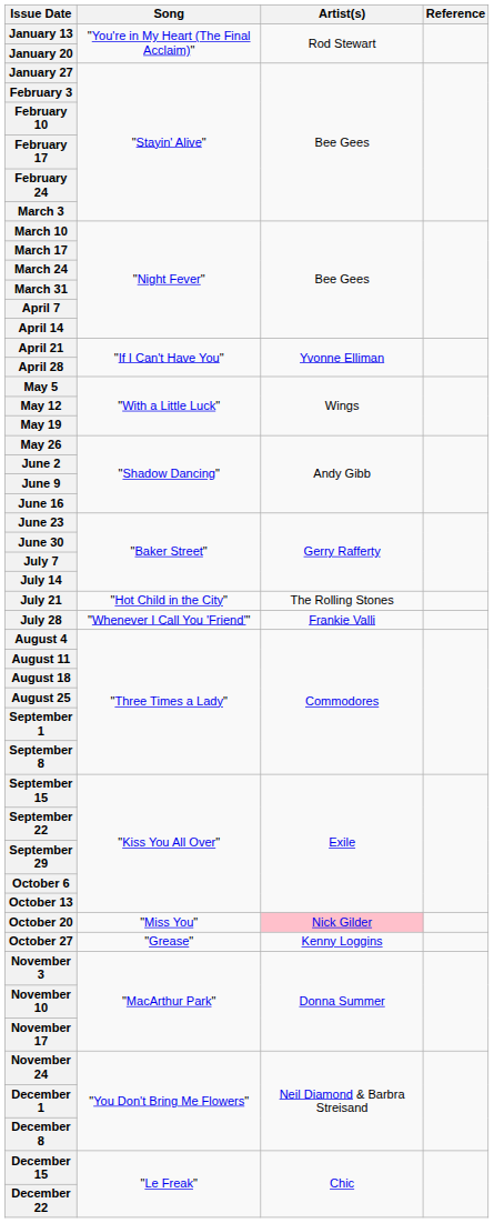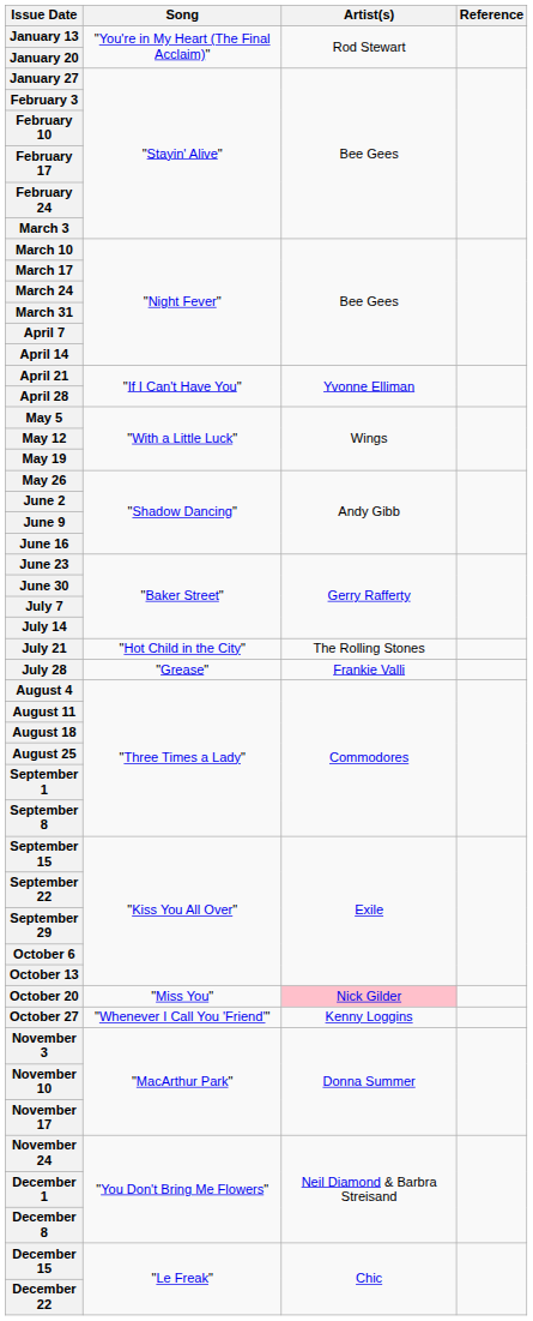 <table class="wikitable plainrowheaders" style="text-align: center" width="50%">
 <tr>
 <th width=15%>Issue Date</th>
 <th width=40%>Song</th>
 <th width=35%>Artist(s)</th>
 <th width=10%>Reference</th>
 </tr>
 <tr>
 <th scope="row">January 13</th>
 <td rowspan="2">"<a href='#'>You're in My Heart (The Final Acclaim)</a>"</td>
 <td rowspan="2">Rod Stewart</td>
 <td rowspan="2"></td>
 </tr>
 <tr>
 <th scope="row">January 20</th>
 </tr>
 <tr>
 <th scope="row">January 27</th>
 <td rowspan="6">"<a href='#'>Stayin' Alive</a>"</td>
 <td rowspan="6">Bee Gees</td>
 <td rowspan="6"></td>
 </tr>
 <tr>
 <th scope="row">February 3</th>
 </tr>
 <tr>
 <th scope="row">February 10</th>
 </tr>
 <tr>
 <th scope="row">February 17</th>
 </tr>
 <tr>
 <th scope="row">February 24</th>
 </tr>
 <tr>
 <th scope="row">March 3</th>
 </tr>
 <tr>
 <th scope="row">March 10</th>
 <td rowspan="6">"<a href='#'>Night Fever</a>"</td>
 <td rowspan="6">Bee Gees</td>
 <td rowspan="6"></td>
 </tr>
 <tr>
 <th scope="row">March 17</th>
 </tr>
 <tr>
 <th scope="row">March 24</th>
 </tr>
 <tr>
 <th scope="row">March 31</th>
 </tr>
 <tr>
 <th scope="row">April 7</th>
 </tr>
 <tr>
 <th scope="row">April 14</th>
 </tr>
 <tr>
 <th scope="row">April 21</th>
 <td rowspan="2">"<a href='#'>If I Can't Have You</a>"</td>
 <td rowspan="2"><a href='#'>Yvonne Elliman</a></td>
 <td rowspan="2"></td>
 </tr>
 <tr>
 <th scope="row">April 28</th>
 </tr>
 <tr>
 <th scope="row">May 5</th>
 <td rowspan="3">"<a href='#'>With a Little Luck</a>"</td>
 <td rowspan="3">Wings</td>
 <td rowspan="3"></td>
 </tr>
 <tr>
 <th scope="row">May 12</th>
 </tr>
 <tr>
 <th scope="row">May 19</th>
 </tr>
 <tr>
 <th scope="row">May 26</th>
 <td rowspan="4">"<a href='#'>Shadow Dancing</a>"</td>
 <td rowspan="4">Andy Gibb</td>
 <td rowspan="4"></td>
 </tr>
 <tr>
 <th scope="row">June 2</th>
 </tr>
 <tr>
 <th scope="row">June 9</th>
 </tr>
 <tr>
 <th scope="row">June 16</th>
 </tr>
 <tr>
 <th scope="row">June 23</th>
 <td rowspan="4">"<a href='#'>Baker Street</a>"</td>
 <td rowspan="4"><a href='#'>Gerry Rafferty</a></td>
 <td rowspan="4"></td>
 </tr>
 <tr>
 <th scope="row">June 30</th>
 </tr>
 <tr>
 <th scope="row">July 7</th>
 </tr>
 <tr>
 <th scope="row">July 14</th>
 </tr>
 <tr>
 <th scope="row">July 21</th>
 <td>"<a href='#'>Hot Child in the City</a>"</td>
 <td>The Rolling Stones</td>
 <td></td>
 </tr>
 <tr>
 <th scope="row">July 28</th>
-<td>"<a href='#'>Whenever I Call You 'Friend'</a>"</td>
+<td>"<a href='#'>Grease</a>"</td>
 <td><a href='#'>Frankie Valli</a></td>
 <td></td>
 </tr>
 <tr>
 <th scope="row">August 4</th>
 <td rowspan="6">"<a href='#'>Three Times a Lady</a>"</td>
 <td rowspan="6"><a href='#'>Commodores</a></td>
 <td rowspan="6"></td>
 </tr>
 <tr>
 <th scope="row">August 11</th>
 </tr>
 <tr>
 <th scope="row">August 18</th>
 </tr>
 <tr>
 <th scope="row">August 25</th>
 </tr>
 <tr>
 <th scope="row">September 1</th>
 </tr>
 <tr>
 <th scope="row">September 8</th>
 </tr>
 <tr>
 <th scope="row">September 15</th>
 <td rowspan="5">"<a href='#'>Kiss You All Over</a>"</td>
 <td rowspan="5"><a href='#'>Exile</a></td>
 <td rowspan="5"></td>
 </tr>
 <tr>
 <th scope="row">September 22</th>
 </tr>
 <tr>
 <th scope="row">September 29</th>
 </tr>
 <tr>
 <th scope="row">October 6</th>
 </tr>
 <tr>
 <th scope="row">October 13</th>
 </tr>
 <tr>
 <th scope="row">October 20</th>
 <td>"<a href='#'>Miss You</a>"</td>
 <td style="background: pink;"><a href='#'>Nick Gilder</a></td>
 <td></td>
 </tr>
 <tr>
 <th scope="row">October 27</th>
-<td>"<a href='#'>Grease</a>"</td>
+<td>"<a href='#'>Whenever I Call You 'Friend'</a>"</td>
 <td><a href='#'>Kenny Loggins</a></td>
 <td></td>
 </tr>
 <tr>
 <th scope="row">November 3</th>
 <td rowspan="3">"<a href='#'>MacArthur Park</a>"</td>
 <td rowspan="3"><a href='#'>Donna Summer</a></td>
 <td rowspan="3"></td>
 </tr>
 <tr>
 <th scope="row">November 10</th>
 </tr>
 <tr>
 <th scope="row">November 17</th>
 </tr>
 <tr>
 <th scope="row">November 24</th>
 <td rowspan="3">"<a href='#'>You Don't Bring Me Flowers</a>"</td>
 <td rowspan="3"><a href='#'>Neil Diamond</a> & Barbra Streisand</td>
 <td rowspan="3"></td>
 </tr>
 <tr>
 <th scope="row">December 1</th>
 </tr>
 <tr>
 <th scope="row">December 8</th>
 </tr>
 <tr>
 <th scope="row">December 15</th>
 <td rowspan="2">"<a href='#'>Le Freak</a>"</td>
 <td rowspan="2"><a href='#'>Chic</a></td>
 <td rowspan="2"></td>
 </tr>
 <tr>
 <th scope="row">December 22</th>
 </tr>
 </table>
